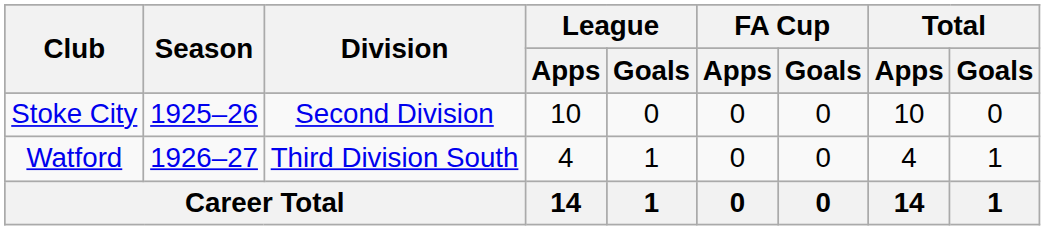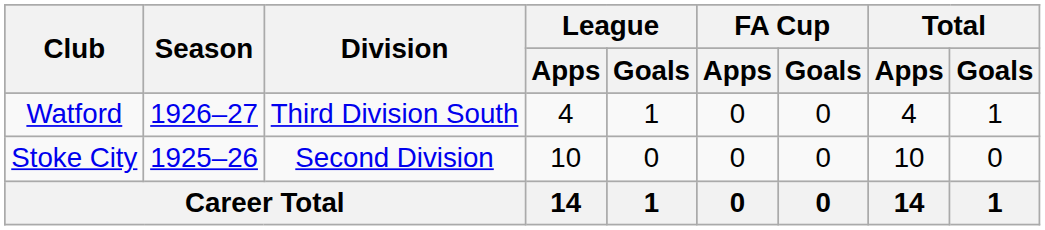 <table class="wikitable" style="text-align: center;">
 <tr>
 <th rowspan="2">Club</th>
 <th rowspan="2">Season</th>
 <th rowspan="2">Division</th>
 <th colspan="2">League</th>
 <th colspan="2">FA Cup</th>
 <th colspan="2">Total</th>
 </tr>
 <tr>
 <th>Apps</th>
 <th>Goals</th>
 <th>Apps</th>
 <th>Goals</th>
 <th>Apps</th>
 <th>Goals</th>
 </tr>
 <tr>
+<td><a href='#'>Watford</a></td>
+<td><a href='#'>1926–27</a></td>
+<td><a href='#'>Third Division South</a></td>
+<td>4</td>
+<td>1</td>
+<td>0</td>
+<td>0</td>
+<td>4</td>
+<td>1</td>
+</tr>
+<tr>
 <td><a href='#'>Stoke City</a></td>
 <td><a href='#'>1925–26</a></td>
 <td><a href='#'>Second Division</a></td>
 <td>10</td>
 <td>0</td>
 <td>0</td>
 <td>0</td>
 <td>10</td>
 <td>0</td>
 </tr>
 <tr>
-<td><a href='#'>Watford</a></td>
-<td><a href='#'>1926–27</a></td>
-<td><a href='#'>Third Division South</a></td>
-<td>4</td>
-<td>1</td>
-<td>0</td>
-<td>0</td>
-<td>4</td>
-<td>1</td>
-</tr>
-<tr>
 <th colspan="3">Career Total</th>
 <th>14</th>
 <th>1</th>
 <th>0</th>
 <th>0</th>
 <th>14</th>
 <th>1</th>
 </tr>
 </table>
